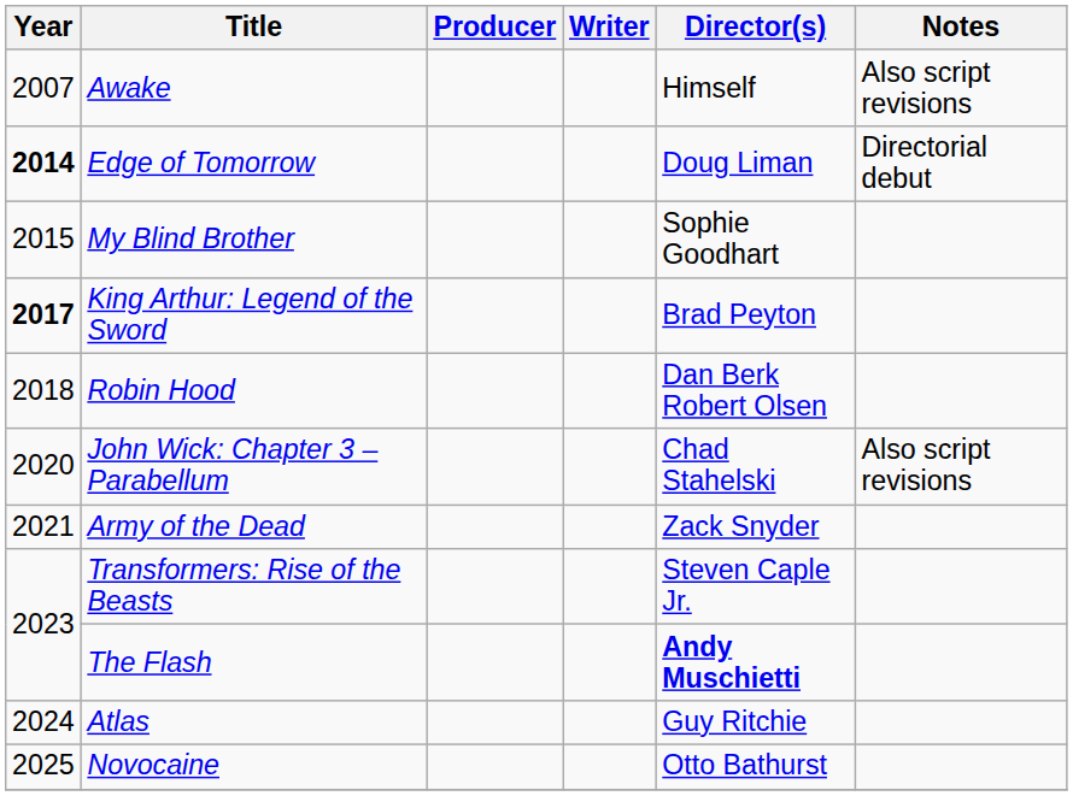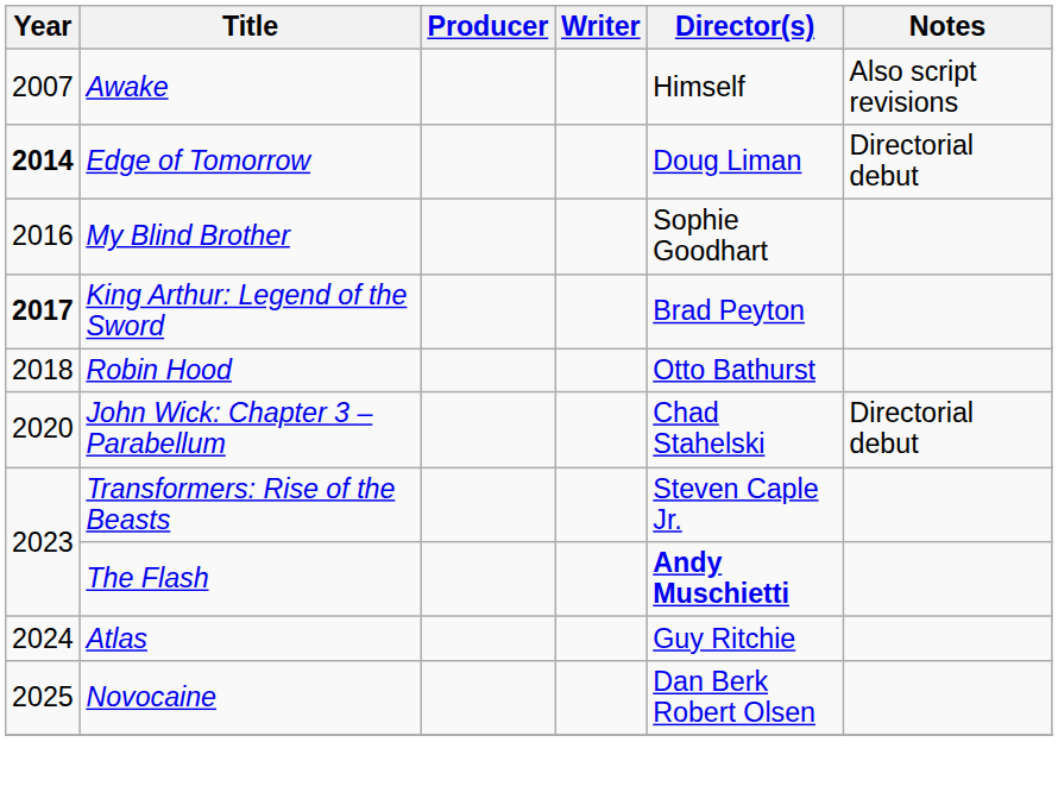 <table class="wikitable plainrowheaders">
 <tr>
 <th>Year</th>
 <th>Title</th>
 <th><a href='#'>Producer</a></th>
 <th><a href='#'>Writer</a></th>
 <th><a href='#'>Director(s)</a></th>
 <th>Notes</th>
 </tr>
 <tr>
 <td>2007</td>
 <td><em><a href='#'>Awake</a></em></td>
 <td></td>
 <td></td>
 <td>Himself</td>
 <td>Also script revisions</td>
 </tr>
 <tr>
 <td><strong>2014</strong></td>
 <td><em><a href='#'>Edge of Tomorrow</a></em></td>
 <td></td>
 <td></td>
 <td><a href='#'>Doug Liman</a></td>
 <td>Directorial debut</td>
 </tr>
 <tr>
-<td>2015</td>
+<td>2016</td>
 <td><em><a href='#'>My Blind Brother</a></em></td>
 <td></td>
 <td></td>
 <td>Sophie Goodhart</td>
 <td></td>
 </tr>
 <tr>
 <td><strong>2017</strong></td>
 <td><em><a href='#'>King Arthur: Legend of the Sword</a></em></td>
 <td></td>
 <td></td>
 <td><a href='#'>Brad Peyton</a></td>
 <td></td>
 </tr>
 <tr>
 <td>2018</td>
 <td><em><a href='#'>Robin Hood</a></em></td>
 <td></td>
 <td></td>
-<td><a href='#'>Dan Berk<br>Robert Olsen</a></td>
+<td><a href='#'>Otto Bathurst</a></td>
 <td></td>
 </tr>
 <tr>
 <td>2020</td>
 <td><em><a href='#'>John Wick: Chapter 3 – Parabellum</a></em></td>
 <td></td>
 <td></td>
 <td><a href='#'>Chad Stahelski</a></td>
-<td>Also script revisions</td>
-</tr>
-<tr>
-<td>2021</td>
-<td><em><a href='#'>Army of the Dead</a></em></td>
-<td></td>
-<td></td>
-<td><a href='#'>Zack Snyder</a></td>
-<td></td>
+<td>Directorial debut</td>
 </tr>
 <tr>
 <td rowspan="2">2023</td>
 <td><em><a href='#'>Transformers: Rise of the Beasts</a></em></td>
 <td></td>
 <td></td>
 <td><a href='#'>Steven Caple Jr.</a></td>
 <td></td>
 </tr>
 <tr>
 <td><em><a href='#'>The Flash</a></em></td>
 <td></td>
 <td></td>
 <td><strong><a href='#'>Andy Muschietti</a></strong></td>
 <td></td>
 </tr>
 <tr>
 <td>2024</td>
 <td><em><a href='#'>Atlas</a></em></td>
 <td></td>
 <td></td>
 <td><a href='#'>Guy Ritchie</a></td>
 <td></td>
 </tr>
 <tr>
 <td>2025</td>
 <td><em><a href='#'>Novocaine</a></em></td>
 <td></td>
 <td></td>
-<td><a href='#'>Otto Bathurst</a></td>
+<td><a href='#'>Dan Berk<br>Robert Olsen</a></td>
 <td></td>
 </tr>
 <tr>
 </tr>
 </table>
